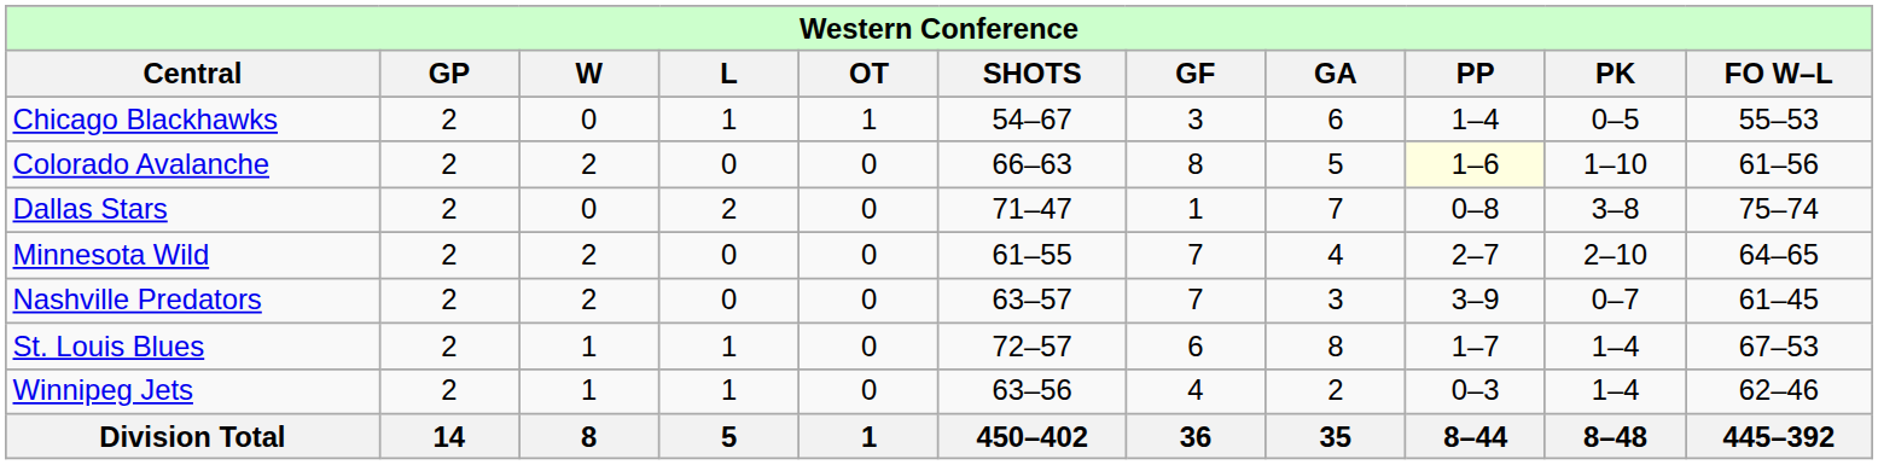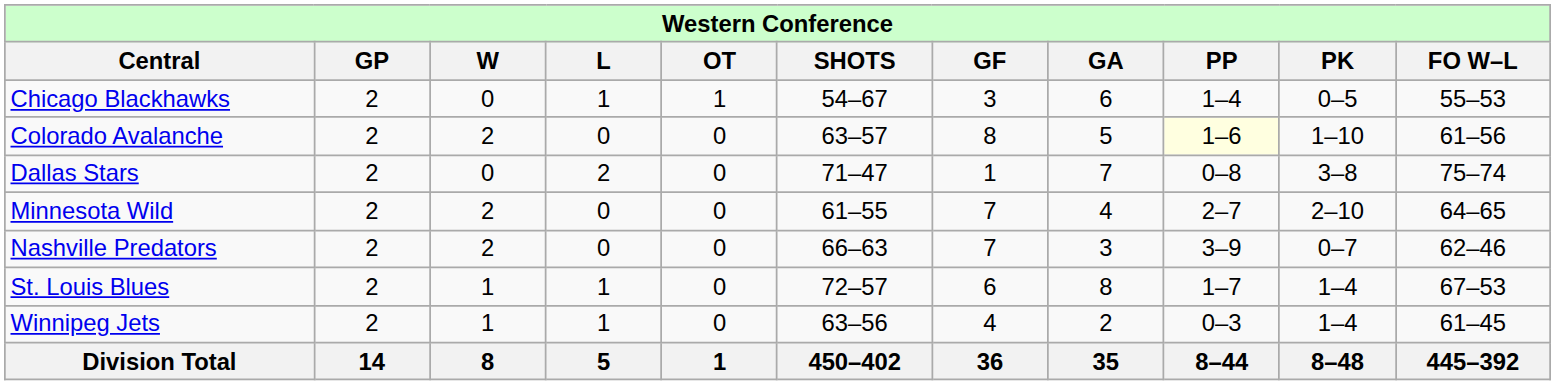 <table class="wikitable" style="text-align:center; width:65em; font-size:85%;">
 <tr style="background:#cfc; font-weight:bold;">
 <td colspan=11>Western Conference</td>
 </tr>
 <tr>
 <th width="20%">Central</th>
 <th width="7.5%">GP</th>
 <th width="7.5%">W</th>
 <th width="7.5%">L</th>
 <th width="7.5%">OT</th>
 <th width="10%">SHOTS</th>
 <th width="7.5%">GF</th>
 <th width="7.5%">GA</th>
 <th width="7.5%">PP</th>
 <th width="7.5%">PK</th>
 <th width="10%">FO W–L</th>
 </tr>
 <tr>
 <td align=left><a href='#'>Chicago Blackhawks</a></td>
 <td>2</td>
 <td>0</td>
 <td>1</td>
 <td>1</td>
 <td>54–67</td>
 <td>3</td>
 <td>6</td>
 <td>1–4</td>
 <td>0–5</td>
 <td>55–53</td>
 </tr>
 <tr>
 <td align=left><a href='#'>Colorado Avalanche</a></td>
 <td>2</td>
 <td>2</td>
 <td>0</td>
 <td>0</td>
-<td>66–63</td>
+<td>63–57</td>
 <td>8</td>
 <td>5</td>
 <td style="background: lightyellow;">1–6</td>
 <td>1–10</td>
 <td>61–56</td>
 </tr>
 <tr>
 <td align=left><a href='#'>Dallas Stars</a></td>
 <td>2</td>
 <td>0</td>
 <td>2</td>
 <td>0</td>
 <td>71–47</td>
 <td>1</td>
 <td>7</td>
 <td>0–8</td>
 <td>3–8</td>
 <td>75–74</td>
 </tr>
 <tr>
 <td align=left><a href='#'>Minnesota Wild</a></td>
 <td>2</td>
 <td>2</td>
 <td>0</td>
 <td>0</td>
 <td>61–55</td>
 <td>7</td>
 <td>4</td>
 <td>2–7</td>
 <td>2–10</td>
 <td>64–65</td>
 </tr>
 <tr>
 <td align=left><a href='#'>Nashville Predators</a></td>
 <td>2</td>
 <td>2</td>
 <td>0</td>
 <td>0</td>
-<td>63–57</td>
+<td>66–63</td>
 <td>7</td>
 <td>3</td>
 <td>3–9</td>
 <td>0–7</td>
-<td>61–45</td>
+<td>62–46</td>
 </tr>
 <tr>
 <td align=left><a href='#'>St. Louis Blues</a></td>
 <td>2</td>
 <td>1</td>
 <td>1</td>
 <td>0</td>
 <td>72–57</td>
 <td>6</td>
 <td>8</td>
 <td>1–7</td>
 <td>1–4</td>
 <td>67–53</td>
 </tr>
 <tr>
 <td align=left><a href='#'>Winnipeg Jets</a></td>
 <td>2</td>
 <td>1</td>
 <td>1</td>
 <td>0</td>
 <td>63–56</td>
 <td>4</td>
 <td>2</td>
 <td>0–3</td>
 <td>1–4</td>
-<td>62–46</td>
+<td>61–45</td>
 </tr>
 <tr>
 <th>Division Total</th>
 <th>14</th>
 <th>8</th>
 <th>5</th>
 <th>1</th>
 <th>450–402</th>
 <th>36</th>
 <th>35</th>
 <th>8–44</th>
 <th>8–48</th>
 <th>445–392</th>
 </tr>
 </table>
